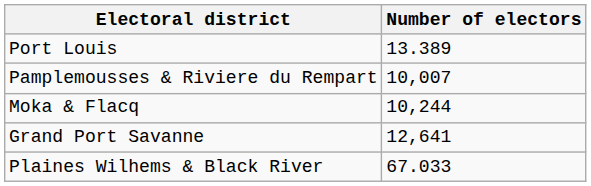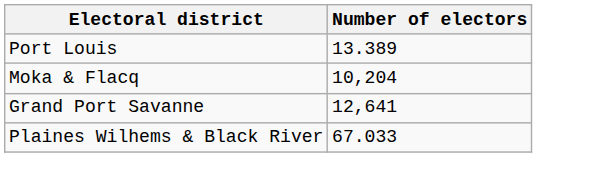 <table class="wikitable">
 <tr>
 <th>Electoral district</th>
 <th>Number of electors</th>
 </tr>
 <tr>
 <td>Port Louis</td>
 <td>13.389</td>
 </tr>
 <tr>
-<td>Pamplemousses & Riviere du Rempart</td>
-<td>10,007</td>
-</tr>
-<tr>
 <td>Moka & Flacq</td>
-<td>10,244</td>
+<td>10,204</td>
 </tr>
 <tr>
 <td>Grand Port Savanne</td>
 <td>12,641</td>
 </tr>
 <tr>
 <td>Plaines Wilhems & Black River</td>
 <td>67.033</td>
 </tr>
 </table>
